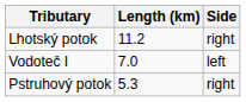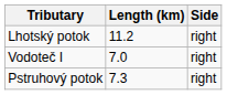 <table class="wikitable">
 <tr>
 <th>Tributary</th>
 <th>Length (km)</th>
 <th>Side</th>
 </tr>
 <tr>
 <td>Lhotský potok</td>
 <td>11.2</td>
 <td>right</td>
 </tr>
 <tr>
 <td>Vodoteč I</td>
 <td>7.0</td>
-<td>left</td>
+<td>right</td>
 </tr>
 <tr>
 <td>Pstruhový potok</td>
-<td>5.3</td>
+<td>7.3</td>
 <td>right</td>
 </tr>
 </table>
